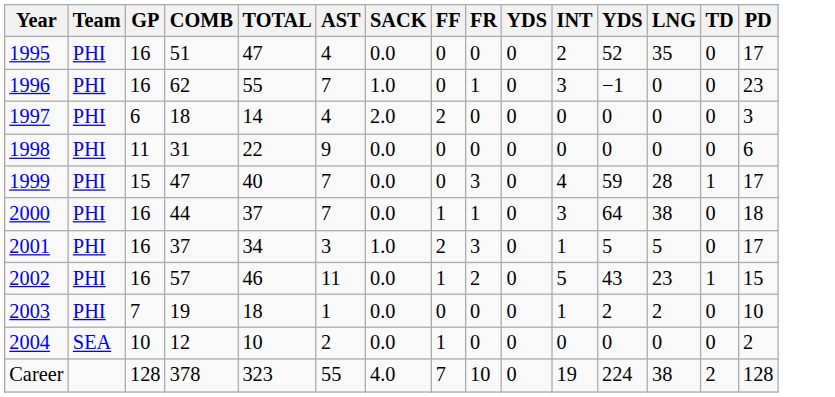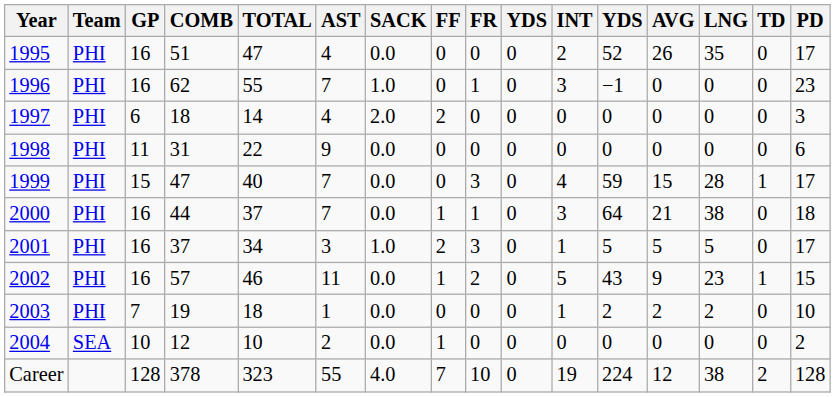 <table class="wikitable">
 <tr>
 <th>Year</th>
 <th>Team</th>
 <th>GP</th>
 <th>COMB</th>
 <th>TOTAL</th>
 <th>AST</th>
 <th>SACK</th>
 <th>FF</th>
 <th>FR</th>
 <th>YDS</th>
 <th>INT</th>
 <th>YDS</th>
+<th>AVG</th>
 <th>LNG</th>
 <th>TD</th>
 <th>PD</th>
 </tr>
 <tr>
 <td><a href='#'>1995</a></td>
 <td><a href='#'>PHI</a></td>
 <td>16</td>
 <td>51</td>
 <td>47</td>
 <td>4</td>
 <td>0.0</td>
 <td>0</td>
 <td>0</td>
 <td>0</td>
 <td>2</td>
 <td>52</td>
+<td>26</td>
 <td>35</td>
 <td>0</td>
 <td>17</td>
 </tr>
 <tr>
 <td><a href='#'>1996</a></td>
 <td><a href='#'>PHI</a></td>
 <td>16</td>
 <td>62</td>
 <td>55</td>
 <td>7</td>
 <td>1.0</td>
 <td>0</td>
 <td>1</td>
 <td>0</td>
 <td>3</td>
 <td>−1</td>
 <td>0</td>
 <td>0</td>
+<td>0</td>
 <td>23</td>
 </tr>
 <tr>
 <td><a href='#'>1997</a></td>
 <td><a href='#'>PHI</a></td>
 <td>6</td>
 <td>18</td>
 <td>14</td>
 <td>4</td>
 <td>2.0</td>
 <td>2</td>
+<td>0</td>
 <td>0</td>
 <td>0</td>
 <td>0</td>
 <td>0</td>
 <td>0</td>
 <td>0</td>
 <td>3</td>
 </tr>
 <tr>
 <td><a href='#'>1998</a></td>
 <td><a href='#'>PHI</a></td>
 <td>11</td>
 <td>31</td>
 <td>22</td>
 <td>9</td>
 <td>0.0</td>
 <td>0</td>
 <td>0</td>
 <td>0</td>
 <td>0</td>
 <td>0</td>
 <td>0</td>
 <td>0</td>
+<td>0</td>
 <td>6</td>
 </tr>
 <tr>
 <td><a href='#'>1999</a></td>
 <td><a href='#'>PHI</a></td>
 <td>15</td>
 <td>47</td>
 <td>40</td>
 <td>7</td>
 <td>0.0</td>
 <td>0</td>
 <td>3</td>
 <td>0</td>
 <td>4</td>
 <td>59</td>
+<td>15</td>
 <td>28</td>
 <td>1</td>
 <td>17</td>
 </tr>
 <tr>
 <td><a href='#'>2000</a></td>
 <td><a href='#'>PHI</a></td>
 <td>16</td>
 <td>44</td>
 <td>37</td>
 <td>7</td>
 <td>0.0</td>
 <td>1</td>
 <td>1</td>
 <td>0</td>
 <td>3</td>
 <td>64</td>
+<td>21</td>
 <td>38</td>
 <td>0</td>
 <td>18</td>
 </tr>
 <tr>
 <td><a href='#'>2001</a></td>
 <td><a href='#'>PHI</a></td>
 <td>16</td>
 <td>37</td>
 <td>34</td>
 <td>3</td>
 <td>1.0</td>
 <td>2</td>
 <td>3</td>
 <td>0</td>
 <td>1</td>
 <td>5</td>
 <td>5</td>
+<td>5</td>
 <td>0</td>
 <td>17</td>
 </tr>
 <tr>
 <td><a href='#'>2002</a></td>
 <td><a href='#'>PHI</a></td>
 <td>16</td>
 <td>57</td>
 <td>46</td>
 <td>11</td>
 <td>0.0</td>
 <td>1</td>
 <td>2</td>
 <td>0</td>
 <td>5</td>
 <td>43</td>
+<td>9</td>
 <td>23</td>
 <td>1</td>
 <td>15</td>
 </tr>
 <tr>
 <td><a href='#'>2003</a></td>
 <td><a href='#'>PHI</a></td>
 <td>7</td>
 <td>19</td>
 <td>18</td>
 <td>1</td>
 <td>0.0</td>
 <td>0</td>
 <td>0</td>
 <td>0</td>
 <td>1</td>
 <td>2</td>
 <td>2</td>
+<td>2</td>
 <td>0</td>
 <td>10</td>
 </tr>
 <tr>
 <td><a href='#'>2004</a></td>
 <td><a href='#'>SEA</a></td>
 <td>10</td>
 <td>12</td>
 <td>10</td>
 <td>2</td>
 <td>0.0</td>
 <td>1</td>
+<td>0</td>
 <td>0</td>
 <td>0</td>
 <td>0</td>
 <td>0</td>
 <td>0</td>
 <td>0</td>
 <td>2</td>
 </tr>
 <tr>
 <td>Career</td>
 <td></td>
 <td>128</td>
 <td>378</td>
 <td>323</td>
 <td>55</td>
 <td>4.0</td>
 <td>7</td>
 <td>10</td>
 <td>0</td>
 <td>19</td>
 <td>224</td>
+<td>12</td>
 <td>38</td>
 <td>2</td>
 <td>128</td>
 </tr>
 </table>
